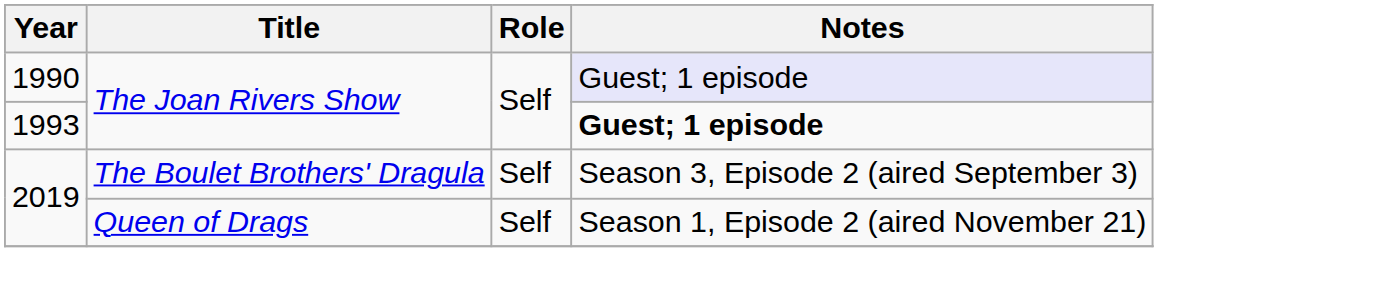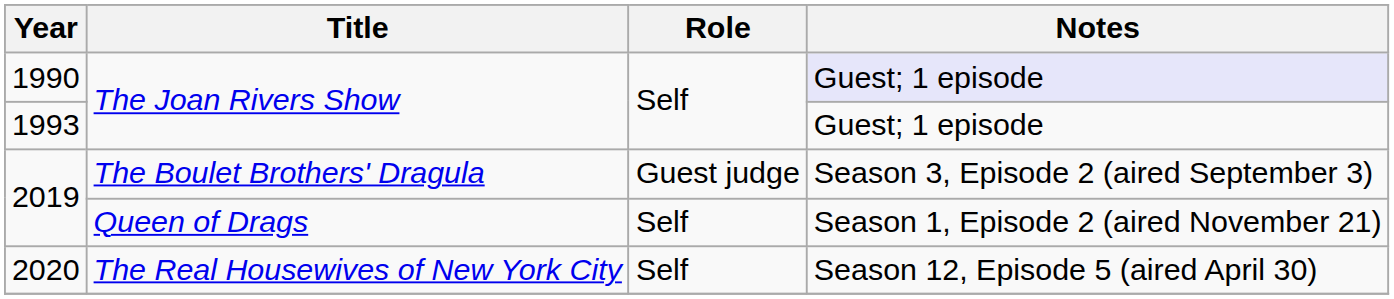 <table class="wikitable sortable">
 <tr>
 <th>Year</th>
 <th>Title</th>
 <th>Role</th>
 <th class="unsortable">Notes</th>
 </tr>
 <tr>
 <td>1990</td>
 <td rowspan="2"><em><a href='#'>The Joan Rivers Show</a></em></td>
 <td rowspan="2">Self</td>
 <td style="background: lavender;">Guest; 1 episode</td>
 </tr>
 <tr>
 <td>1993</td>
-<td><strong>Guest; 1 episode</strong></td>
+<td>Guest; 1 episode</td>
 </tr>
 <tr>
 <td rowspan="2">2019</td>
 <td><em><a href='#'>The Boulet Brothers' Dragula</a></em></td>
-<td>Self</td>
+<td>Guest judge</td>
 <td>Season 3, Episode 2 (aired September 3)</td>
 </tr>
 <tr>
 <td><em><a href='#'>Queen of Drags</a></em></td>
 <td>Self</td>
 <td>Season 1, Episode 2 (aired November 21)</td>
 </tr>
 <tr>
+<td>2020</td>
+<td><em><a href='#'>The Real Housewives of New York City</a></em></td>
+<td>Self</td>
+<td>Season 12, Episode 5 (aired April 30)</td>
+</tr>
+<tr>
 </tr>
 </table>
